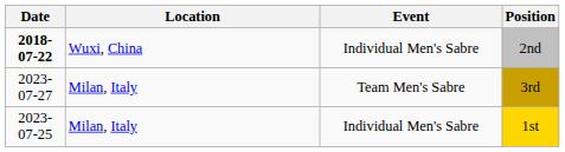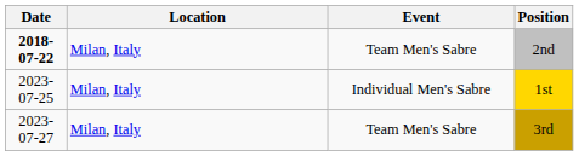 <table class="wikitable" style="text-align:center;">
 <tr>
 <th>Date</th>
 <th style="width:17em">Location</th>
 <th style="width:12em">Event</th>
 <th>Position</th>
 </tr>
 <tr>
 <td><strong>2018-07-22</strong></td>
-<td rowspan="1" align="left"> <a href='#'>Wuxi</a>, <a href='#'>China</a></td>
+<td rowspan="1" align="left"> <a href='#'>Milan</a>, <a href='#'>Italy</a></td>
+<td>Team Men's Sabre</td>
+<td bgcolor="silver">2nd</td>
+</tr>
+<tr>
+<td>2023-07-25</td>
+<td rowspan="1" align="left"> <a href='#'>Milan</a>, <a href='#'>Italy</a></td>
 <td>Individual Men's Sabre</td>
-<td bgcolor="silver">2nd</td>
+<td bgcolor="gold">1st</td>
 </tr>
 <tr>
 <td>2023-07-27</td>
 <td rowspan="1" align="left"> <a href='#'>Milan</a>, <a href='#'>Italy</a></td>
 <td>Team Men's Sabre</td>
 <td bgcolor="caramel">3rd</td>
 </tr>
-<tr>
-<td>2023-07-25</td>
-<td rowspan="1" align="left"> <a href='#'>Milan</a>, <a href='#'>Italy</a></td>
-<td>Individual Men's Sabre</td>
-<td bgcolor="gold">1st</td>
-</tr>
 </table>
